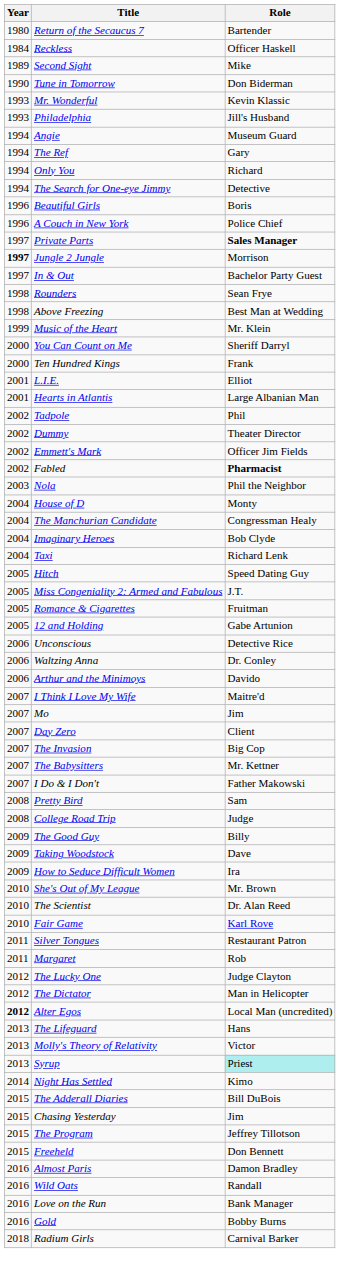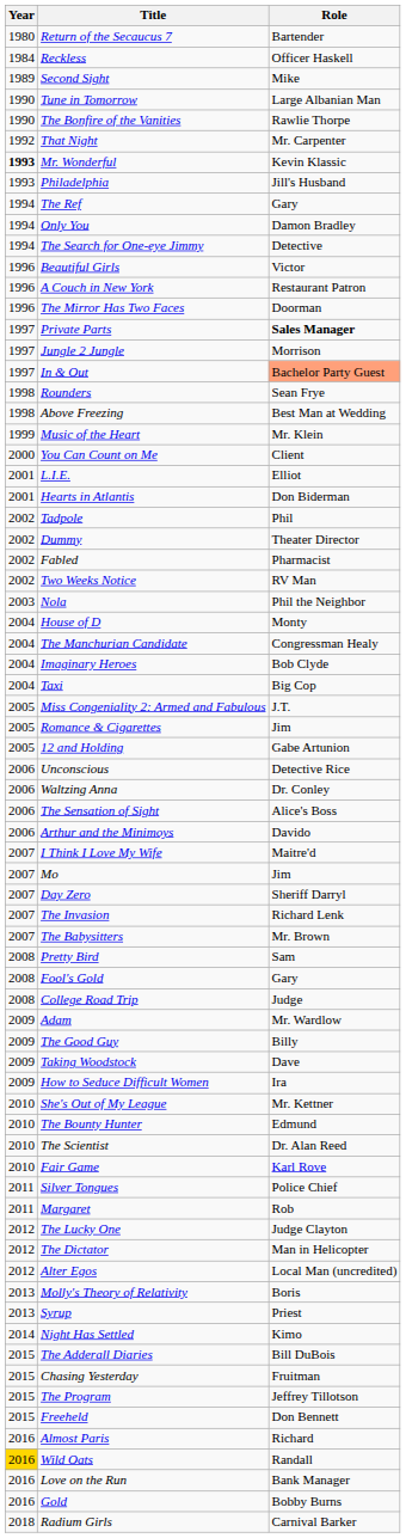 <table class="wikitable sortable">
 <tr>
 <th>Year</th>
 <th>Title</th>
 <th>Role</th>
 </tr>
 <tr>
 <td>1980</td>
 <td><em><a href='#'>Return of the Secaucus 7</a></em></td>
 <td>Bartender</td>
 </tr>
 <tr>
 <td>1984</td>
 <td><em><a href='#'>Reckless</a></em></td>
 <td>Officer Haskell</td>
 </tr>
 <tr>
 <td>1989</td>
 <td><em><a href='#'>Second Sight</a></em></td>
 <td>Mike</td>
 </tr>
 <tr>
 <td>1990</td>
 <td><em><a href='#'>Tune in Tomorrow</a></em></td>
-<td>Don Biderman</td>
+<td>Large Albanian Man</td>
 </tr>
 <tr>
-<td>1993</td>
+<td>1990</td>
+<td><em><a href='#'>The Bonfire of the Vanities</a></em></td>
+<td>Rawlie Thorpe</td>
+</tr>
+<tr>
+<td>1992</td>
+<td><em><a href='#'>That Night</a></em></td>
+<td>Mr. Carpenter</td>
+</tr>
+<tr>
+<td><strong>1993</strong></td>
 <td><em><a href='#'>Mr. Wonderful</a></em></td>
 <td>Kevin Klassic</td>
 </tr>
 <tr>
 <td>1993</td>
 <td><em><a href='#'>Philadelphia</a></em></td>
 <td>Jill's Husband</td>
 </tr>
 <tr>
 <td>1994</td>
-<td><em><a href='#'>Angie</a></em></td>
-<td>Museum Guard</td>
-</tr>
-<tr>
-<td>1994</td>
 <td><em><a href='#'>The Ref</a></em></td>
 <td>Gary</td>
 </tr>
 <tr>
 <td>1994</td>
 <td><em><a href='#'>Only You</a></em></td>
-<td>Richard</td>
+<td>Damon Bradley</td>
 </tr>
 <tr>
 <td>1994</td>
 <td><em><a href='#'>The Search for One-eye Jimmy</a></em></td>
 <td>Detective</td>
 </tr>
 <tr>
 <td>1996</td>
 <td><em><a href='#'>Beautiful Girls</a></em></td>
-<td>Boris</td>
+<td>Victor</td>
 </tr>
 <tr>
 <td>1996</td>
 <td><em><a href='#'>A Couch in New York</a></em></td>
-<td>Police Chief</td>
+<td>Restaurant Patron</td>
+</tr>
+<tr>
+<td>1996</td>
+<td><em><a href='#'>The Mirror Has Two Faces</a></em></td>
+<td>Doorman</td>
 </tr>
 <tr>
 <td>1997</td>
 <td><em><a href='#'>Private Parts</a></em></td>
 <td><strong>Sales Manager</strong></td>
 </tr>
 <tr>
-<td><strong>1997</strong></td>
+<td>1997</td>
 <td><em><a href='#'>Jungle 2 Jungle</a></em></td>
 <td>Morrison</td>
 </tr>
 <tr>
 <td>1997</td>
 <td><em><a href='#'>In & Out</a></em></td>
-<td>Bachelor Party Guest</td>
+<td style="background: lightsalmon;">Bachelor Party Guest</td>
 </tr>
 <tr>
 <td>1998</td>
 <td><em><a href='#'>Rounders</a></em></td>
 <td>Sean Frye</td>
 </tr>
 <tr>
 <td>1998</td>
 <td><em>Above Freezing</em></td>
 <td>Best Man at Wedding</td>
 </tr>
 <tr>
 <td>1999</td>
 <td><em><a href='#'>Music of the Heart</a></em></td>
 <td>Mr. Klein</td>
 </tr>
 <tr>
 <td>2000</td>
 <td><em><a href='#'>You Can Count on Me</a></em></td>
-<td>Sheriff Darryl</td>
-</tr>
-<tr>
-<td>2000</td>
-<td><em>Ten Hundred Kings</em></td>
-<td>Frank</td>
+<td>Client</td>
 </tr>
 <tr>
 <td>2001</td>
 <td><em><a href='#'>L.I.E.</a></em></td>
 <td>Elliot</td>
 </tr>
 <tr>
 <td>2001</td>
 <td><em><a href='#'>Hearts in Atlantis</a></em></td>
-<td>Large Albanian Man</td>
+<td>Don Biderman</td>
 </tr>
 <tr>
 <td>2002</td>
 <td><em><a href='#'>Tadpole</a></em></td>
 <td>Phil</td>
 </tr>
 <tr>
 <td>2002</td>
 <td><em><a href='#'>Dummy</a></em></td>
 <td>Theater Director</td>
 </tr>
 <tr>
 <td>2002</td>
-<td><em><a href='#'>Emmett's Mark</a></em></td>
-<td>Officer Jim Fields</td>
+<td><em>Fabled</em></td>
+<td>Pharmacist</td>
 </tr>
 <tr>
 <td>2002</td>
-<td><em>Fabled</em></td>
-<td><strong>Pharmacist</strong></td>
+<td><em><a href='#'>Two Weeks Notice</a></em></td>
+<td>RV Man</td>
 </tr>
 <tr>
 <td>2003</td>
 <td><em><a href='#'>Nola</a></em></td>
 <td>Phil the Neighbor</td>
 </tr>
 <tr>
 <td>2004</td>
 <td><em><a href='#'>House of D</a></em></td>
 <td>Monty</td>
 </tr>
 <tr>
 <td>2004</td>
 <td><em><a href='#'>The Manchurian Candidate</a></em></td>
 <td>Congressman Healy</td>
 </tr>
 <tr>
 <td>2004</td>
 <td><em><a href='#'>Imaginary Heroes</a></em></td>
 <td>Bob Clyde</td>
 </tr>
 <tr>
 <td>2004</td>
 <td><em><a href='#'>Taxi</a></em></td>
-<td>Richard Lenk</td>
-</tr>
-<tr>
-<td>2005</td>
-<td><em><a href='#'>Hitch</a></em></td>
-<td>Speed Dating Guy</td>
+<td>Big Cop</td>
 </tr>
 <tr>
 <td>2005</td>
 <td><em><a href='#'>Miss Congeniality 2: Armed and Fabulous</a></em></td>
 <td>J.T.</td>
 </tr>
 <tr>
 <td>2005</td>
 <td><em><a href='#'>Romance & Cigarettes</a></em></td>
-<td>Fruitman</td>
+<td>Jim</td>
 </tr>
 <tr>
 <td>2005</td>
 <td><em><a href='#'>12 and Holding</a></em></td>
 <td>Gabe Artunion</td>
 </tr>
 <tr>
 <td>2006</td>
 <td><em>Unconscious</em></td>
 <td>Detective Rice</td>
 </tr>
 <tr>
 <td>2006</td>
 <td><em>Waltzing Anna</em></td>
 <td>Dr. Conley</td>
+</tr>
+<tr>
+<td>2006</td>
+<td><em><a href='#'>The Sensation of Sight</a></em></td>
+<td>Alice's Boss</td>
 </tr>
 <tr>
 <td>2006</td>
 <td><em><a href='#'>Arthur and the Minimoys</a></em></td>
 <td>Davido</td>
 </tr>
 <tr>
 <td>2007</td>
 <td><em><a href='#'>I Think I Love My Wife</a></em></td>
 <td>Maitre'd</td>
 </tr>
 <tr>
 <td>2007</td>
 <td><em>Mo</em></td>
 <td>Jim</td>
 </tr>
 <tr>
 <td>2007</td>
 <td><em><a href='#'>Day Zero</a></em></td>
-<td>Client</td>
+<td>Sheriff Darryl</td>
 </tr>
 <tr>
 <td>2007</td>
 <td><em><a href='#'>The Invasion</a></em></td>
-<td>Big Cop</td>
+<td>Richard Lenk</td>
 </tr>
 <tr>
 <td>2007</td>
 <td><em><a href='#'>The Babysitters</a></em></td>
-<td>Mr. Kettner</td>
-</tr>
-<tr>
-<td>2007</td>
-<td><em>I Do & I Don't</em></td>
-<td>Father Makowski</td>
+<td>Mr. Brown</td>
 </tr>
 <tr>
 <td>2008</td>
 <td><em><a href='#'>Pretty Bird</a></em></td>
 <td>Sam</td>
 </tr>
 <tr>
 <td>2008</td>
+<td><em><a href='#'>Fool's Gold</a></em></td>
+<td>Gary</td>
+</tr>
+<tr>
+<td>2008</td>
 <td><em><a href='#'>College Road Trip</a></em></td>
 <td>Judge</td>
+</tr>
+<tr>
+<td>2009</td>
+<td><em><a href='#'>Adam</a></em></td>
+<td>Mr. Wardlow</td>
 </tr>
 <tr>
 <td>2009</td>
 <td><em><a href='#'>The Good Guy</a></em></td>
 <td>Billy</td>
 </tr>
 <tr>
 <td>2009</td>
 <td><em><a href='#'>Taking Woodstock</a></em></td>
 <td>Dave</td>
 </tr>
 <tr>
 <td>2009</td>
 <td><em><a href='#'>How to Seduce Difficult Women</a></em></td>
 <td>Ira</td>
 </tr>
 <tr>
 <td>2010</td>
 <td><em><a href='#'>She's Out of My League</a></em></td>
-<td>Mr. Brown</td>
+<td>Mr. Kettner</td>
+</tr>
+<tr>
+<td>2010</td>
+<td><em><a href='#'>The Bounty Hunter</a></em></td>
+<td>Edmund</td>
 </tr>
 <tr>
 <td>2010</td>
 <td><em>The Scientist</em></td>
 <td>Dr. Alan Reed</td>
 </tr>
 <tr>
 <td>2010</td>
 <td><em><a href='#'>Fair Game</a></em></td>
 <td><a href='#'>Karl Rove</a></td>
 </tr>
 <tr>
 <td>2011</td>
 <td><em><a href='#'>Silver Tongues</a></em></td>
-<td>Restaurant Patron</td>
+<td>Police Chief</td>
 </tr>
 <tr>
 <td>2011</td>
 <td><em><a href='#'>Margaret</a></em></td>
 <td>Rob</td>
 </tr>
 <tr>
 <td>2012</td>
 <td><em><a href='#'>The Lucky One</a></em></td>
 <td>Judge Clayton</td>
 </tr>
 <tr>
 <td>2012</td>
 <td><em><a href='#'>The Dictator</a></em></td>
 <td>Man in Helicopter</td>
 </tr>
 <tr>
-<td><strong>2012</strong></td>
+<td>2012</td>
 <td><em><a href='#'>Alter Egos</a></em></td>
 <td>Local Man (uncredited)</td>
 </tr>
 <tr>
 <td>2013</td>
-<td><em><a href='#'>The Lifeguard</a></em></td>
-<td>Hans</td>
-</tr>
-<tr>
-<td>2013</td>
 <td><em><a href='#'>Molly's Theory of Relativity</a></em></td>
-<td>Victor</td>
+<td>Boris</td>
 </tr>
 <tr>
 <td>2013</td>
 <td><em><a href='#'>Syrup</a></em></td>
-<td style="background: paleturquoise;">Priest</td>
+<td>Priest</td>
 </tr>
 <tr>
 <td>2014</td>
 <td><em><a href='#'>Night Has Settled</a></em></td>
 <td>Kimo</td>
 </tr>
 <tr>
 <td>2015</td>
 <td><em><a href='#'>The Adderall Diaries</a></em></td>
 <td>Bill DuBois</td>
 </tr>
 <tr>
 <td>2015</td>
 <td><em>Chasing Yesterday</em></td>
-<td>Jim</td>
+<td>Fruitman</td>
 </tr>
 <tr>
 <td>2015</td>
 <td><em><a href='#'>The Program</a></em></td>
 <td>Jeffrey Tillotson</td>
 </tr>
 <tr>
 <td>2015</td>
 <td><em><a href='#'>Freeheld</a></em></td>
 <td>Don Bennett</td>
 </tr>
 <tr>
 <td>2016</td>
 <td><em><a href='#'>Almost Paris</a></em></td>
-<td>Damon Bradley</td>
+<td>Richard</td>
 </tr>
 <tr>
-<td>2016</td>
+<td style="background: gold;">2016</td>
 <td><em><a href='#'>Wild Oats</a></em></td>
 <td>Randall</td>
 </tr>
 <tr>
 <td>2016</td>
 <td><em>Love on the Run</em></td>
 <td>Bank Manager</td>
 </tr>
 <tr>
 <td>2016</td>
 <td><em><a href='#'>Gold</a></em></td>
 <td>Bobby Burns</td>
 </tr>
 <tr>
 <td>2018</td>
 <td><em>Radium Girls</em></td>
 <td>Carnival Barker</td>
 </tr>
 </table>
